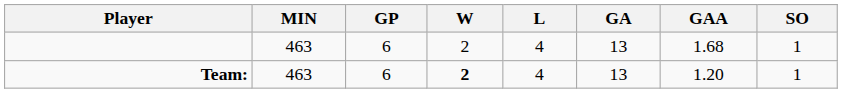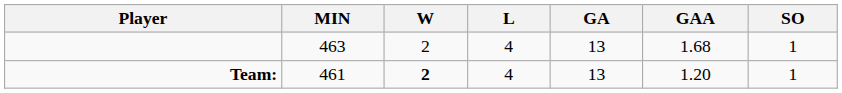 <table class="wikitable sortable" width="60%">
 <tr>
 <th bgcolor="#DDDDFF" width="10%">Player</th>
 <th width="3%" bgcolor="#DDDDFF" title="Minutes played">MIN</th>
-<th width="3%" bgcolor="#DDDDFF" title="Games played in">GP</th>
 <th width="3%" bgcolor="#DDDDFF" title="Wins">W</th>
 <th width="3%" bgcolor="#DDDDFF"title="Losses">L</th>
 <th width="3%" bgcolor="#DDDDFF" title="Goals against">GA</th>
 <th width="3%" bgcolor="#DDDDFF" title="Goals against average">GAA</th>
 <th width="3%" bgcolor="#DDDDFF" title="Shut-outs">SO</th>
 </tr>
 <tr align="center">
 <td align="right"></td>
 <td>463</td>
-<td>6</td>
 <td>2</td>
 <td>4</td>
 <td>13</td>
 <td>1.68</td>
 <td>1</td>
 </tr>
 <tr align="center">
 <td align="right"><strong>Team:</strong></td>
-<td>463</td>
-<td>6</td>
+<td>461</td>
 <td><strong>2</strong></td>
 <td>4</td>
 <td>13</td>
 <td>1.20</td>
 <td>1</td>
 </tr>
 </table>
